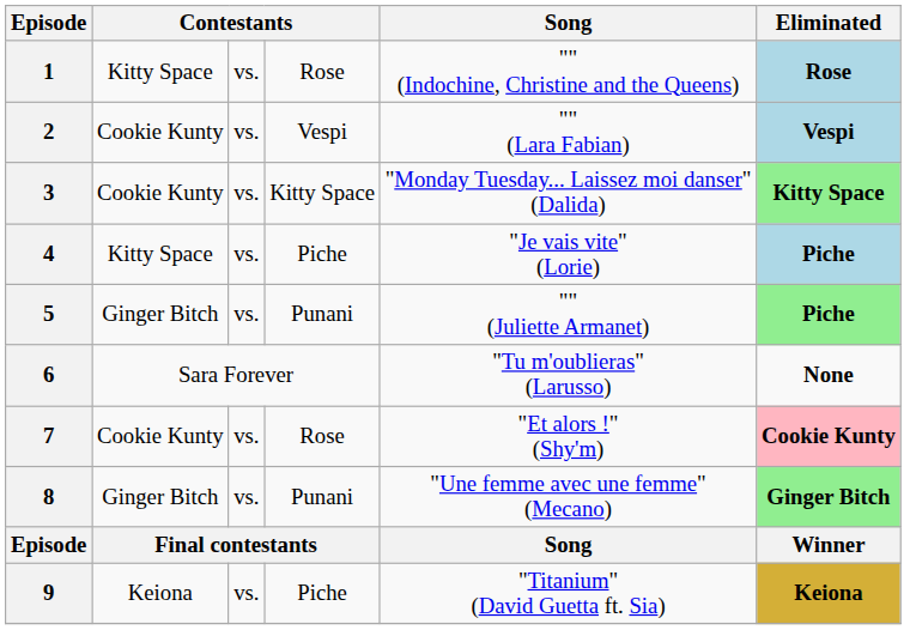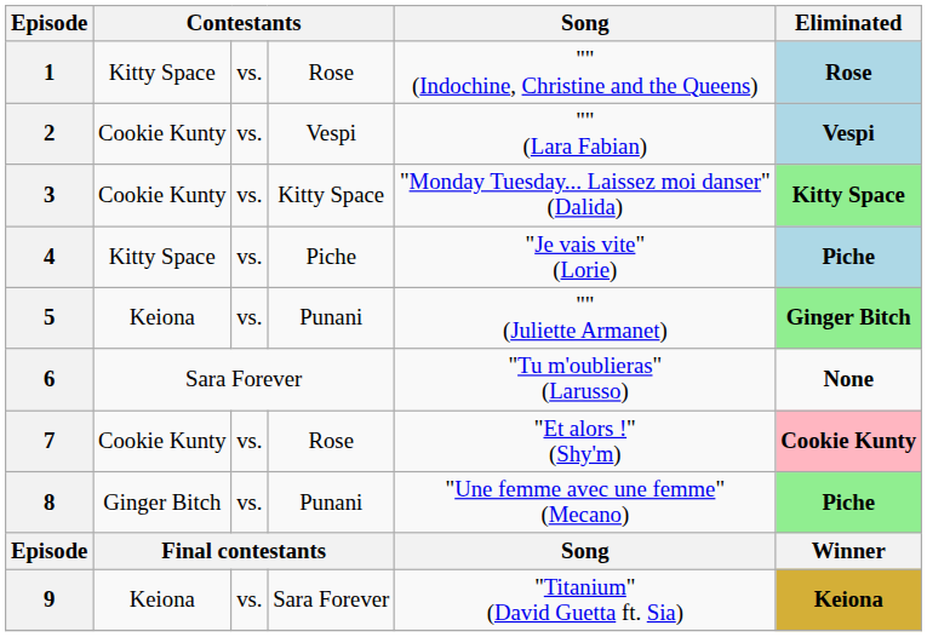 <table class="wikitable" style="text-align:center">
 <tr>
 <th scope="col">Episode</th>
 <th scope="col" colspan="3">Contestants</th>
 <th scope="col">Song</th>
 <th scope="col">Eliminated</th>
 </tr>
 <tr>
 <th scope="row">1</th>
 <td>Kitty Space</td>
 <td>vs.</td>
 <td>Rose</td>
 <td>""<br>(<a href='#'>Indochine</a>, <a href='#'>Christine and the Queens</a>)</td>
 <td bgcolor="lightblue"><strong>Rose</strong></td>
 </tr>
 <tr>
 <th scope="row">2</th>
 <td nowrap>Cookie Kunty</td>
 <td>vs.</td>
 <td>Vespi</td>
 <td>""<br>(<a href='#'>Lara Fabian</a>)</td>
 <td bgcolor="lightblue"><strong>Vespi</strong></td>
 </tr>
 <tr>
 <th scope="row">3</th>
 <td>Cookie Kunty</td>
 <td>vs.</td>
 <td>Kitty Space</td>
 <td nowrap>"<a href='#'>Monday Tuesday... Laissez moi danser</a>"<br>(<a href='#'>Dalida</a>)</td>
 <td bgcolor="lightgreen"><strong>Kitty Space</strong></td>
 </tr>
 <tr>
 <th scope="row">4</th>
 <td>Kitty Space</td>
 <td>vs.</td>
 <td>Piche</td>
 <td>"<a href='#'>Je vais vite</a>"<br>(<a href='#'>Lorie</a>)</td>
 <td bgcolor="lightblue"><strong>Piche</strong></td>
 </tr>
 <tr>
 <th scope="row">5</th>
-<td>Ginger Bitch</td>
+<td>Keiona</td>
 <td>vs.</td>
 <td>Punani</td>
 <td>""<br>(<a href='#'>Juliette Armanet</a>)</td>
-<td bgcolor="lightgreen"><strong>Piche</strong></td>
+<td bgcolor="lightgreen"><strong>Ginger Bitch</strong></td>
 </tr>
 <tr>
 <th scope="row">6</th>
 <td colspan="3">Sara Forever</td>
 <td>"<a href='#'>Tu m'oublieras</a>"<br>(<a href='#'>Larusso</a>)</td>
 <td><strong>None</strong></td>
 </tr>
 <tr>
 <th scope="row">7</th>
 <td>Cookie Kunty</td>
 <td>vs.</td>
 <td>Rose</td>
 <td>"<a href='#'>Et alors !</a>"<br>(<a href='#'>Shy'm</a>)</td>
 <td bgcolor="lightpink" nowrap><strong>Cookie Kunty</strong></td>
 </tr>
 <tr>
 <th scope="row">8</th>
 <td>Ginger Bitch</td>
 <td>vs.</td>
 <td>Punani</td>
 <td>"<a href='#'>Une femme avec une femme</a>"<br>(<a href='#'>Mecano</a>)</td>
-<td bgcolor="lightgreen"><strong>Ginger Bitch</strong></td>
+<td bgcolor="lightgreen"><strong>Piche</strong></td>
 </tr>
 <tr>
 <th scope="col">Episode</th>
 <th scope="col" colspan="3">Final contestants</th>
 <th scope="col">Song</th>
 <th scope="col">Winner</th>
 </tr>
 <tr>
 <th scope="row">9</th>
 <td>Keiona</td>
 <td>vs.</td>
-<td>Piche</td>
+<td nowrap>Sara Forever</td>
 <td>"<a href='#'>Titanium</a>"<br>(<a href='#'>David Guetta</a> ft. <a href='#'>Sia</a>)</td>
 <td bgcolor="#D4AF37"><strong>Keiona</strong></td>
 </tr>
 <tr>
 </tr>
 </table>
